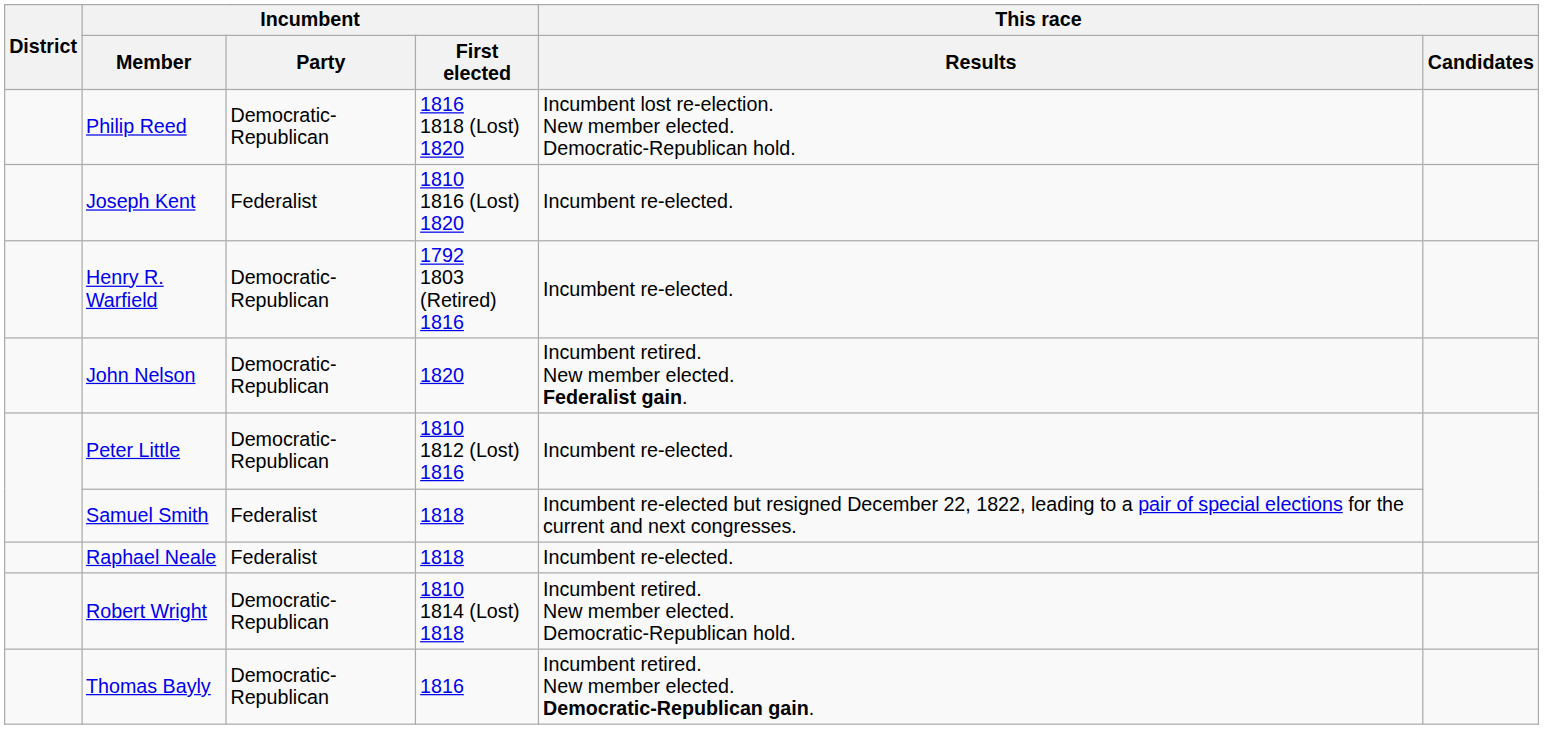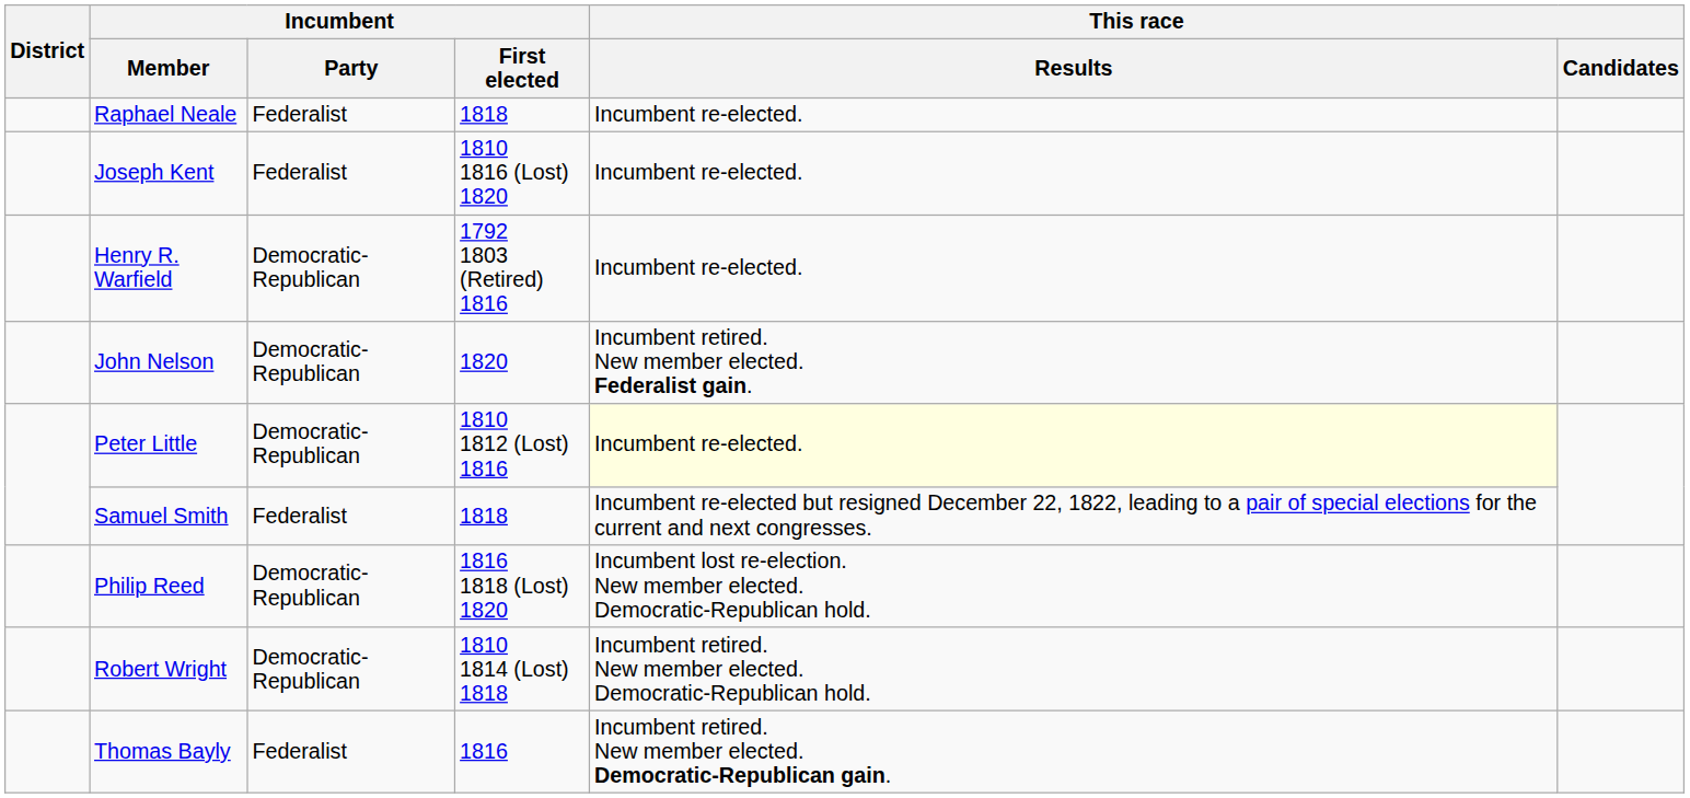 <table class=wikitable>
 <tr>
 <th rowspan=2>District</th>
 <th colspan=3>Incumbent</th>
 <th colspan=2>This race</th>
 </tr>
 <tr>
 <th>Member</th>
 <th>Party</th>
 <th>First elected</th>
 <th>Results</th>
 <th>Candidates</th>
 </tr>
 <tr>
 <td></td>
-<td><a href='#'>Philip Reed</a></td>
-<td>Democratic-Republican</td>
-<td><a href='#'>1816</a><br>1818 (Lost)<br><a href='#'>1820</a></td>
-<td>Incumbent lost re-election.<br>New member elected.<br>Democratic-Republican hold.</td>
+<td><a href='#'>Raphael Neale</a></td>
+<td>Federalist</td>
+<td><a href='#'>1818</a></td>
+<td>Incumbent re-elected.</td>
 <td nowrap></td>
 </tr>
 <tr>
 <td></td>
 <td><a href='#'>Joseph Kent</a></td>
 <td>Federalist</td>
 <td><a href='#'>1810</a><br>1816 (Lost)<br><a href='#'>1820</a></td>
 <td>Incumbent re-elected.</td>
 <td nowrap></td>
 </tr>
 <tr>
 <td></td>
 <td><a href='#'>Henry R. Warfield</a></td>
 <td>Democratic-Republican</td>
 <td><a href='#'>1792</a><br>1803 (Retired)<br><a href='#'>1816</a></td>
 <td>Incumbent re-elected.</td>
 <td nowrap></td>
 </tr>
 <tr>
 <td></td>
 <td><a href='#'>John Nelson</a></td>
 <td>Democratic-Republican</td>
 <td><a href='#'>1820</a></td>
 <td>Incumbent retired.<br>New member elected.<br><strong>Federalist gain</strong>.</td>
 <td nowrap></td>
 </tr>
 <tr>
 <td rowspan=2><br></td>
 <td><a href='#'>Peter Little</a></td>
 <td>Democratic-Republican</td>
 <td><a href='#'>1810</a><br>1812 (Lost)<br><a href='#'>1816</a></td>
-<td>Incumbent re-elected.</td>
+<td style="background: lightyellow;">Incumbent re-elected.</td>
 <td rowspan=2 nowrap></td>
 </tr>
 <tr>
 <td><a href='#'>Samuel Smith</a></td>
 <td>Federalist</td>
 <td><a href='#'>1818</a></td>
 <td>Incumbent re-elected but resigned December 22, 1822, leading to a <a href='#'>pair of special elections</a> for the current and next congresses.</td>
 </tr>
 <tr>
 <td></td>
-<td><a href='#'>Raphael Neale</a></td>
-<td>Federalist</td>
-<td><a href='#'>1818</a></td>
-<td>Incumbent re-elected.</td>
+<td><a href='#'>Philip Reed</a></td>
+<td>Democratic-Republican</td>
+<td><a href='#'>1816</a><br>1818 (Lost)<br><a href='#'>1820</a></td>
+<td>Incumbent lost re-election.<br>New member elected.<br>Democratic-Republican hold.</td>
 <td nowrap></td>
 </tr>
 <tr>
 <td></td>
 <td><a href='#'>Robert Wright</a></td>
 <td>Democratic-Republican</td>
 <td><a href='#'>1810</a><br>1814 (Lost)<br><a href='#'>1818</a></td>
 <td>Incumbent retired.<br>New member elected.<br>Democratic-Republican hold.</td>
 <td nowrap></td>
 </tr>
 <tr>
 <td></td>
 <td><a href='#'>Thomas Bayly</a></td>
-<td>Democratic-Republican</td>
+<td>Federalist</td>
 <td><a href='#'>1816</a></td>
 <td>Incumbent retired.<br>New member elected.<br><strong>Democratic-Republican gain</strong>.</td>
 <td nowrap></td>
 </tr>
 </table>
